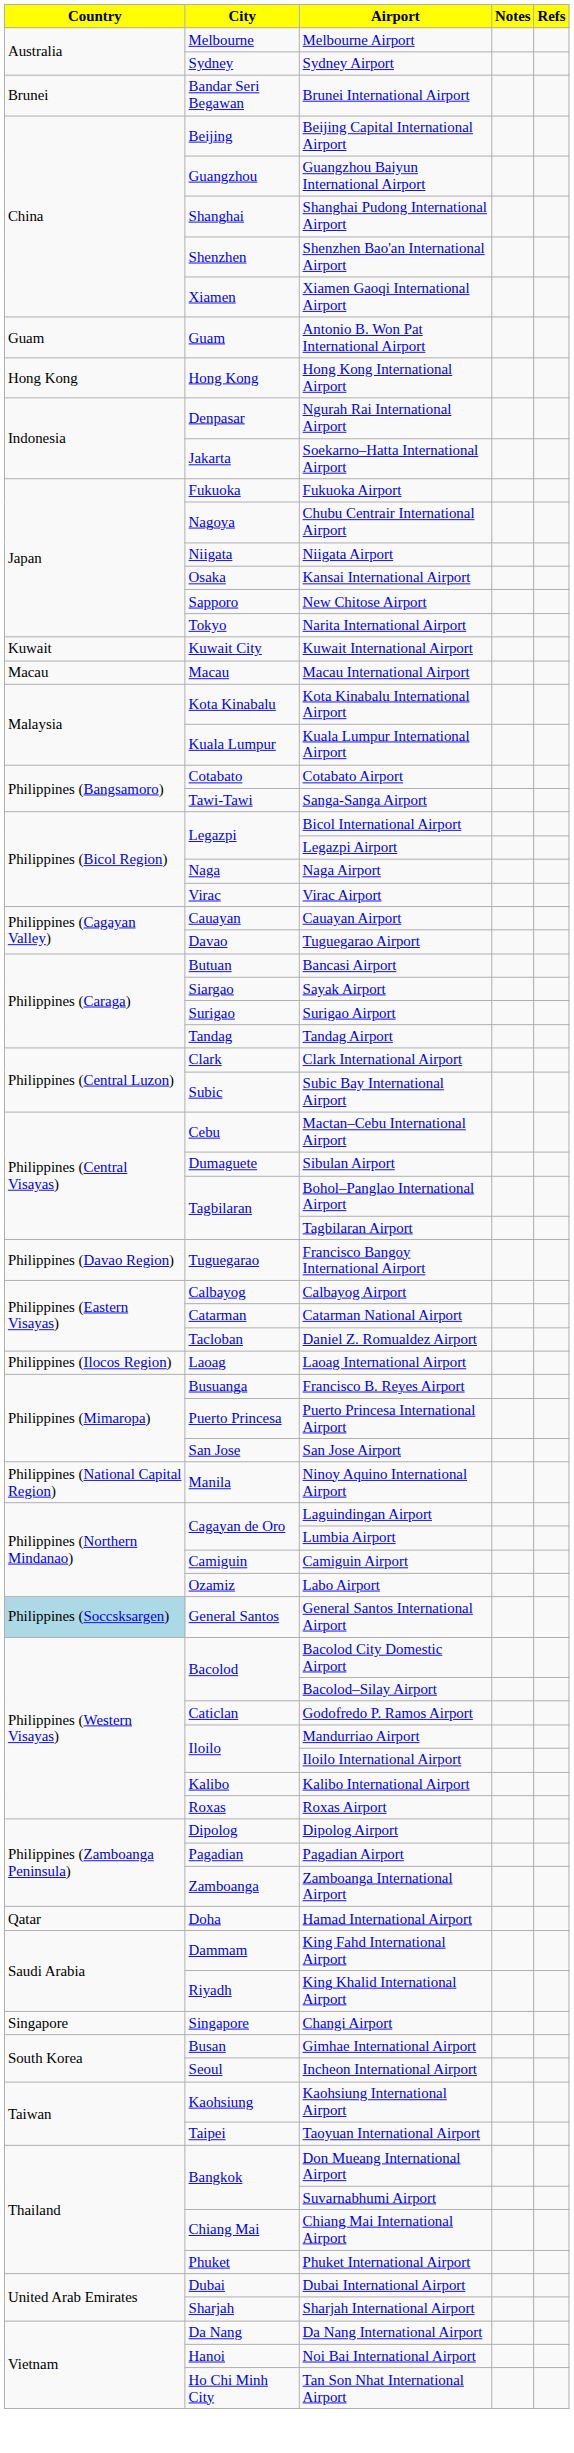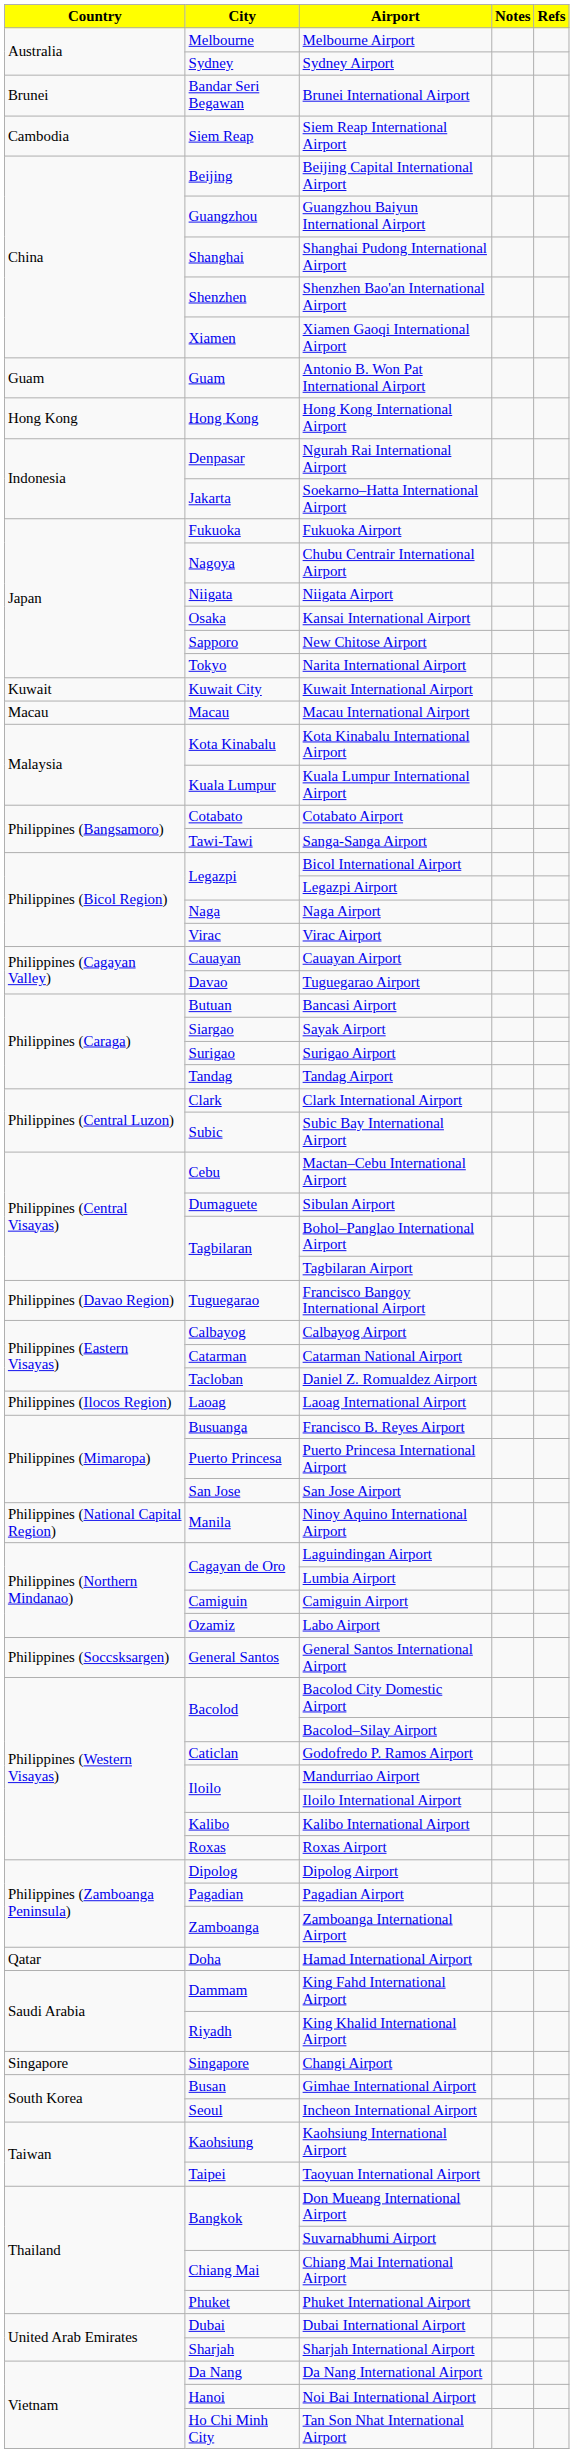 <table class="wikitable sortable">
 <tr>
 <th style="background:#FFFF00; color:black;">Country</th>
 <th style="background:#FFFF00; color:black;">City</th>
 <th style="background:#FFFF00; color:black;">Airport</th>
 <th style="background:#FFFF00; color:black;">Notes</th>
 <th style="background:#FFFF00; color:black;" class="unsortable">Refs</th>
 </tr>
 <tr>
 <td rowspan="2">Australia</td>
 <td><a href='#'>Melbourne</a></td>
 <td><a href='#'>Melbourne Airport</a></td>
 <td align=center></td>
 <td align=center></td>
 </tr>
 <tr>
 <td><a href='#'>Sydney</a></td>
 <td><a href='#'>Sydney Airport</a></td>
 <td align=center></td>
 <td align=center></td>
 </tr>
 <tr>
 <td>Brunei</td>
 <td><a href='#'>Bandar Seri Begawan</a></td>
 <td><a href='#'>Brunei International Airport</a></td>
 <td align=center></td>
+<td align=center></td>
+</tr>
+<tr>
+<td>Cambodia</td>
+<td><a href='#'>Siem Reap</a></td>
+<td><a href='#'>Siem Reap International Airport</a></td>
+<td></td>
 <td align=center></td>
 </tr>
 <tr>
 <td rowspan="5">China</td>
 <td><a href='#'>Beijing</a></td>
 <td><a href='#'>Beijing Capital International Airport</a></td>
 <td></td>
 <td align=center></td>
 </tr>
 <tr>
 <td><a href='#'>Guangzhou</a></td>
 <td><a href='#'>Guangzhou Baiyun International Airport</a></td>
 <td align=center></td>
 <td align=center></td>
 </tr>
 <tr>
 <td><a href='#'>Shanghai</a></td>
 <td><a href='#'>Shanghai Pudong International Airport</a></td>
 <td align=center></td>
 <td align=center></td>
 </tr>
 <tr>
 <td><a href='#'>Shenzhen</a></td>
 <td><a href='#'>Shenzhen Bao'an International Airport</a></td>
 <td></td>
 <td align=center></td>
 </tr>
 <tr>
 <td><a href='#'>Xiamen</a></td>
 <td><a href='#'>Xiamen Gaoqi International Airport</a></td>
 <td></td>
 <td align=center></td>
 </tr>
 <tr>
 <td>Guam</td>
 <td><a href='#'>Guam</a></td>
 <td><a href='#'>Antonio B. Won Pat International Airport</a></td>
 <td></td>
 <td align=center></td>
 </tr>
 <tr>
 <td>Hong Kong</td>
 <td><a href='#'>Hong Kong</a></td>
 <td><a href='#'>Hong Kong International Airport</a></td>
 <td align=center></td>
 <td align=center></td>
 </tr>
 <tr>
 <td rowspan="2">Indonesia</td>
 <td><a href='#'>Denpasar</a></td>
 <td><a href='#'>Ngurah Rai International Airport</a></td>
 <td align=center></td>
 <td align=center></td>
 </tr>
 <tr>
 <td><a href='#'>Jakarta</a></td>
 <td><a href='#'>Soekarno–Hatta International Airport</a></td>
 <td align=center></td>
 <td align=center></td>
 </tr>
 <tr>
 <td rowspan="6">Japan</td>
 <td><a href='#'>Fukuoka</a></td>
 <td><a href='#'>Fukuoka Airport</a></td>
 <td align=center></td>
 <td align=center></td>
 </tr>
 <tr>
 <td><a href='#'>Nagoya</a></td>
 <td><a href='#'>Chubu Centrair International Airport</a></td>
 <td align=center></td>
 <td align=center></td>
 </tr>
 <tr>
 <td><a href='#'>Niigata</a></td>
 <td><a href='#'>Niigata Airport</a></td>
 <td></td>
 <td align=center></td>
 </tr>
 <tr>
 <td><a href='#'>Osaka</a></td>
 <td><a href='#'>Kansai International Airport</a></td>
 <td align=center></td>
 <td align=center></td>
 </tr>
 <tr>
 <td><a href='#'>Sapporo</a></td>
 <td><a href='#'>New Chitose Airport</a></td>
 <td align=center></td>
 <td align=center></td>
 </tr>
 <tr>
 <td><a href='#'>Tokyo</a></td>
 <td><a href='#'>Narita International Airport</a></td>
 <td align=center></td>
 <td align=center></td>
 </tr>
 <tr>
 <td>Kuwait</td>
 <td><a href='#'>Kuwait City</a></td>
 <td><a href='#'>Kuwait International Airport</a></td>
 <td></td>
 <td align=center></td>
 </tr>
 <tr>
 <td>Macau</td>
 <td><a href='#'>Macau</a></td>
 <td><a href='#'>Macau International Airport</a></td>
 <td align=center></td>
 <td align=center></td>
 </tr>
 <tr>
 <td rowspan="2">Malaysia</td>
 <td><a href='#'>Kota Kinabalu</a></td>
 <td><a href='#'>Kota Kinabalu International Airport</a></td>
 <td></td>
 <td align=center></td>
 </tr>
 <tr>
 <td><a href='#'>Kuala Lumpur</a></td>
 <td><a href='#'>Kuala Lumpur International Airport</a></td>
 <td align=center></td>
 <td align=center></td>
 </tr>
 <tr>
 <td rowspan="2">Philippines (<a href='#'>Bangsamoro</a>)</td>
 <td><a href='#'>Cotabato</a></td>
 <td><a href='#'>Cotabato Airport</a></td>
 <td></td>
 <td align=center></td>
 </tr>
 <tr>
 <td><a href='#'>Tawi-Tawi</a></td>
 <td><a href='#'>Sanga-Sanga Airport</a></td>
 <td align=center></td>
 <td align=center></td>
 </tr>
 <tr>
 <td rowspan="4">Philippines (<a href='#'>Bicol Region</a>)</td>
 <td rowspan="2"><a href='#'>Legazpi</a></td>
 <td><a href='#'>Bicol International Airport</a></td>
 <td align=center></td>
 <td align=center></td>
 </tr>
 <tr>
 <td><a href='#'>Legazpi Airport</a></td>
 <td></td>
 <td align=center></td>
 </tr>
 <tr>
 <td><a href='#'>Naga</a></td>
 <td><a href='#'>Naga Airport</a></td>
 <td></td>
 <td align=center></td>
 </tr>
 <tr>
 <td><a href='#'>Virac</a></td>
 <td><a href='#'>Virac Airport</a></td>
 <td align=center></td>
 <td align=center></td>
 </tr>
 <tr>
 <td rowspan="2">Philippines (<a href='#'>Cagayan Valley</a>)</td>
 <td><a href='#'>Cauayan</a></td>
 <td><a href='#'>Cauayan Airport</a></td>
 <td align=center></td>
 <td align=center></td>
 </tr>
 <tr>
 <td><a href='#'>Davao</a></td>
 <td><a href='#'>Tuguegarao Airport</a></td>
 <td align=center></td>
 <td align=center></td>
 </tr>
 <tr>
 <td rowspan="4">Philippines (<a href='#'>Caraga</a>)</td>
 <td><a href='#'>Butuan</a></td>
 <td><a href='#'>Bancasi Airport</a></td>
 <td align=center></td>
 <td align=center></td>
 </tr>
 <tr>
 <td><a href='#'>Siargao</a></td>
 <td><a href='#'>Sayak Airport</a></td>
 <td></td>
 <td align=center></td>
 </tr>
 <tr>
 <td><a href='#'>Surigao</a></td>
 <td><a href='#'>Surigao Airport</a></td>
 <td></td>
 <td align=center></td>
 </tr>
 <tr>
 <td><a href='#'>Tandag</a></td>
 <td><a href='#'>Tandag Airport</a></td>
 <td></td>
 <td align=center></td>
 </tr>
 <tr>
 <td rowspan="2">Philippines (<a href='#'>Central Luzon</a>)</td>
 <td><a href='#'>Clark</a></td>
 <td><a href='#'>Clark International Airport</a></td>
 <td></td>
 <td align=center></td>
 </tr>
 <tr>
 <td><a href='#'>Subic</a></td>
 <td><a href='#'>Subic Bay International Airport</a></td>
 <td></td>
 <td align=center></td>
 </tr>
 <tr>
 <td rowspan="4">Philippines (<a href='#'>Central Visayas</a>)</td>
 <td><a href='#'>Cebu</a></td>
 <td><a href='#'>Mactan–Cebu International Airport</a></td>
 <td></td>
 <td align=center></td>
 </tr>
 <tr>
 <td><a href='#'>Dumaguete</a></td>
 <td><a href='#'>Sibulan Airport</a></td>
 <td align=center></td>
 <td align=center></td>
 </tr>
 <tr>
 <td rowspan="2"><a href='#'>Tagbilaran</a></td>
 <td><a href='#'>Bohol–Panglao International Airport</a></td>
 <td align=center></td>
 <td align=center></td>
 </tr>
 <tr>
 <td><a href='#'>Tagbilaran Airport</a></td>
 <td></td>
 <td align=center></td>
 </tr>
 <tr>
 <td>Philippines (<a href='#'>Davao Region</a>)</td>
 <td><a href='#'>Tuguegarao</a></td>
 <td><a href='#'>Francisco Bangoy International Airport</a></td>
 <td></td>
 <td align=center></td>
 </tr>
 <tr>
 <td rowspan="3">Philippines (<a href='#'>Eastern Visayas</a>)</td>
 <td><a href='#'>Calbayog</a></td>
 <td><a href='#'>Calbayog Airport</a></td>
 <td></td>
 <td align=center></td>
 </tr>
 <tr>
 <td><a href='#'>Catarman</a></td>
 <td><a href='#'>Catarman National Airport</a></td>
 <td></td>
 <td align=center></td>
 </tr>
 <tr>
 <td><a href='#'>Tacloban</a></td>
 <td><a href='#'>Daniel Z. Romualdez Airport</a></td>
 <td align=center></td>
 <td align=center></td>
 </tr>
 <tr>
 <td>Philippines (<a href='#'>Ilocos Region</a>)</td>
 <td><a href='#'>Laoag</a></td>
 <td><a href='#'>Laoag International Airport</a></td>
 <td></td>
 <td align=center></td>
 </tr>
 <tr>
 <td rowspan="3">Philippines (<a href='#'>Mimaropa</a>)</td>
 <td><a href='#'>Busuanga</a></td>
 <td><a href='#'>Francisco B. Reyes Airport</a></td>
 <td></td>
 <td align=center></td>
 </tr>
 <tr>
 <td><a href='#'>Puerto Princesa</a></td>
 <td><a href='#'>Puerto Princesa International Airport</a></td>
 <td align=center></td>
 <td align=center></td>
 </tr>
 <tr>
 <td><a href='#'>San Jose</a></td>
 <td><a href='#'>San Jose Airport</a></td>
 <td align=center></td>
 <td align=center></td>
 </tr>
 <tr>
 <td>Philippines (<a href='#'>National Capital Region</a>)</td>
 <td><a href='#'>Manila</a></td>
 <td><a href='#'>Ninoy Aquino International Airport</a></td>
 <td></td>
 <td align=center></td>
 </tr>
 <tr>
 <td rowspan="4">Philippines (<a href='#'>Northern Mindanao</a>)</td>
 <td rowspan="2"><a href='#'>Cagayan de Oro</a></td>
 <td><a href='#'>Laguindingan Airport</a></td>
 <td align=center></td>
 <td align=center></td>
 </tr>
 <tr>
 <td><a href='#'>Lumbia Airport</a></td>
 <td></td>
 <td align=center></td>
 </tr>
 <tr>
 <td><a href='#'>Camiguin</a></td>
 <td><a href='#'>Camiguin Airport</a></td>
 <td></td>
 <td align=center></td>
 </tr>
 <tr>
 <td><a href='#'>Ozamiz</a></td>
 <td><a href='#'>Labo Airport</a></td>
 <td align=center></td>
 <td align=center></td>
 </tr>
 <tr>
-<td style="background: lightblue;">Philippines (<a href='#'>Soccsksargen</a>)</td>
+<td>Philippines (<a href='#'>Soccsksargen</a>)</td>
 <td><a href='#'>General Santos</a></td>
 <td><a href='#'>General Santos International Airport</a></td>
 <td align=center></td>
 <td align=center></td>
 </tr>
 <tr>
 <td rowspan="7">Philippines (<a href='#'>Western Visayas</a>)</td>
 <td rowspan="2"><a href='#'>Bacolod</a></td>
 <td><a href='#'>Bacolod City Domestic Airport</a></td>
 <td></td>
 <td align=center></td>
 </tr>
 <tr>
 <td><a href='#'>Bacolod–Silay Airport</a></td>
 <td align=center></td>
 <td align=center></td>
 </tr>
 <tr>
 <td><a href='#'>Caticlan</a></td>
 <td><a href='#'>Godofredo P. Ramos Airport</a></td>
 <td align=center></td>
 <td align=center></td>
 </tr>
 <tr>
 <td rowspan="2"><a href='#'>Iloilo</a></td>
 <td><a href='#'>Mandurriao Airport</a></td>
 <td></td>
 <td align=center></td>
 </tr>
 <tr>
 <td><a href='#'>Iloilo International Airport</a></td>
 <td></td>
 <td align=center></td>
 </tr>
 <tr>
 <td><a href='#'>Kalibo</a></td>
 <td><a href='#'>Kalibo International Airport</a></td>
 <td align=center></td>
 <td align=center></td>
 </tr>
 <tr>
 <td><a href='#'>Roxas</a></td>
 <td><a href='#'>Roxas Airport</a></td>
 <td align=center></td>
 <td align=center></td>
 </tr>
 <tr>
 <td rowspan="3">Philippines (<a href='#'>Zamboanga Peninsula</a>)</td>
 <td><a href='#'>Dipolog</a></td>
 <td><a href='#'>Dipolog Airport</a></td>
 <td align=center></td>
 <td align=center></td>
 </tr>
 <tr>
 <td><a href='#'>Pagadian</a></td>
 <td><a href='#'>Pagadian Airport</a></td>
 <td align=center></td>
 <td align=center></td>
 </tr>
 <tr>
 <td><a href='#'>Zamboanga</a></td>
 <td><a href='#'>Zamboanga International Airport</a></td>
 <td align=center></td>
 <td align=center></td>
 </tr>
 <tr>
 <td>Qatar</td>
 <td><a href='#'>Doha</a></td>
 <td><a href='#'>Hamad International Airport</a></td>
 <td></td>
 <td align=center></td>
 </tr>
 <tr>
 <td rowspan="2">Saudi Arabia</td>
 <td><a href='#'>Dammam</a></td>
 <td><a href='#'>King Fahd International Airport</a></td>
 <td></td>
 <td align=center></td>
 </tr>
 <tr>
 <td><a href='#'>Riyadh</a></td>
 <td><a href='#'>King Khalid International Airport</a></td>
 <td></td>
 <td align=center></td>
 </tr>
 <tr>
 <td>Singapore</td>
 <td><a href='#'>Singapore</a></td>
 <td><a href='#'>Changi Airport</a></td>
 <td align=center></td>
 <td align=center></td>
 </tr>
 <tr>
 <td rowspan="2">South Korea</td>
 <td><a href='#'>Busan</a></td>
 <td><a href='#'>Gimhae International Airport</a></td>
 <td></td>
 <td align=center></td>
 </tr>
 <tr>
 <td><a href='#'>Seoul</a></td>
 <td><a href='#'>Incheon International Airport</a></td>
 <td align=center></td>
 <td align=center></td>
 </tr>
 <tr>
 <td rowspan="2">Taiwan</td>
 <td><a href='#'>Kaohsiung</a></td>
 <td><a href='#'>Kaohsiung International Airport</a></td>
 <td></td>
 <td align=center></td>
 </tr>
 <tr>
 <td><a href='#'>Taipei</a></td>
 <td><a href='#'>Taoyuan International Airport</a></td>
 <td align=center></td>
 <td align=center></td>
 </tr>
 <tr>
 <td rowspan="4">Thailand</td>
 <td rowspan="2"><a href='#'>Bangkok</a></td>
 <td><a href='#'>Don Mueang International Airport</a></td>
 <td align=center></td>
 <td align=center></td>
 </tr>
 <tr>
 <td><a href='#'>Suvarnabhumi Airport</a></td>
 <td align=center></td>
 <td align=center></td>
 </tr>
 <tr>
 <td><a href='#'>Chiang Mai</a></td>
 <td><a href='#'>Chiang Mai International Airport</a></td>
 <td></td>
 <td align=center></td>
 </tr>
 <tr>
 <td><a href='#'>Phuket</a></td>
 <td><a href='#'>Phuket International Airport</a></td>
 <td></td>
 <td align=center></td>
 </tr>
 <tr>
 <td rowspan="2">United Arab Emirates</td>
 <td><a href='#'>Dubai</a></td>
 <td><a href='#'>Dubai International Airport</a></td>
 <td align=center></td>
 <td align=center></td>
 </tr>
 <tr>
 <td><a href='#'>Sharjah</a></td>
 <td><a href='#'>Sharjah International Airport</a></td>
 <td></td>
 <td align=center></td>
 </tr>
 <tr>
 <td rowspan="3">Vietnam</td>
 <td><a href='#'>Da Nang</a></td>
 <td><a href='#'>Da Nang International Airport</a></td>
 <td align=center></td>
 <td align=center></td>
 </tr>
 <tr>
 <td><a href='#'>Hanoi</a></td>
 <td><a href='#'>Noi Bai International Airport</a></td>
 <td align=center></td>
 <td align=center></td>
 </tr>
 <tr>
 <td><a href='#'>Ho Chi Minh City</a></td>
 <td><a href='#'>Tan Son Nhat International Airport</a></td>
 <td align=center></td>
 <td align=center></td>
 </tr>
 </table>
